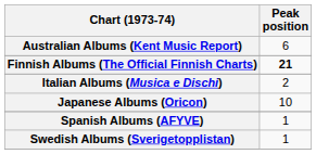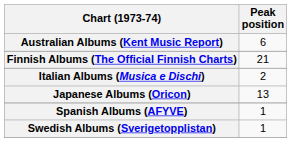 <table class="wikitable sortable plainrowheaders">
 <tr>
 <th>Chart (1973-74)</th>
 <th>Peak<br>position</th>
 </tr>
 <tr>
 <th scope="row">Australian Albums (<a href='#'>Kent Music Report</a>)</th>
 <td align="center">6</td>
 </tr>
 <tr>
 </tr>
 <tr>
 </tr>
 <tr>
 <th scope="row">Finnish Albums (<a href='#'>The Official Finnish Charts</a>)</th>
-<td align="center"><strong>21</strong></td>
+<td align="center">21</td>
 </tr>
 <tr>
 </tr>
 <tr>
 <th scope="row">Italian Albums (<em><a href='#'>Musica e Dischi</a></em>)</th>
 <td align="center">2</td>
 </tr>
 <tr>
 <th scope="row">Japanese Albums (<a href='#'>Oricon</a>)</th>
-<td align="center">10</td>
+<td align="center">13</td>
 </tr>
 <tr>
 </tr>
 <tr>
 <th scope="row">Spanish Albums (<a href='#'>AFYVE</a>)</th>
 <td align="center">1</td>
 </tr>
 <tr>
 <th scope="row">Swedish Albums (<a href='#'>Sverigetopplistan</a>)</th>
 <td align="center">1</td>
 </tr>
 <tr>
 </tr>
 <tr>
 </tr>
 </table>
